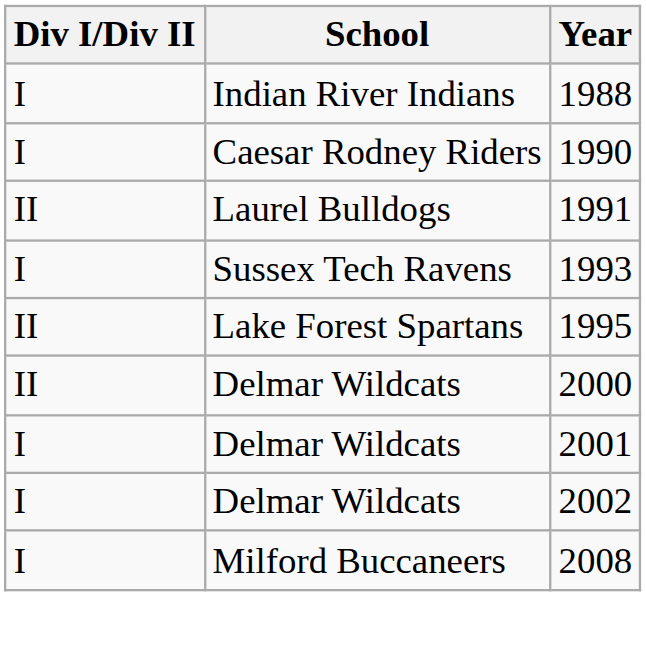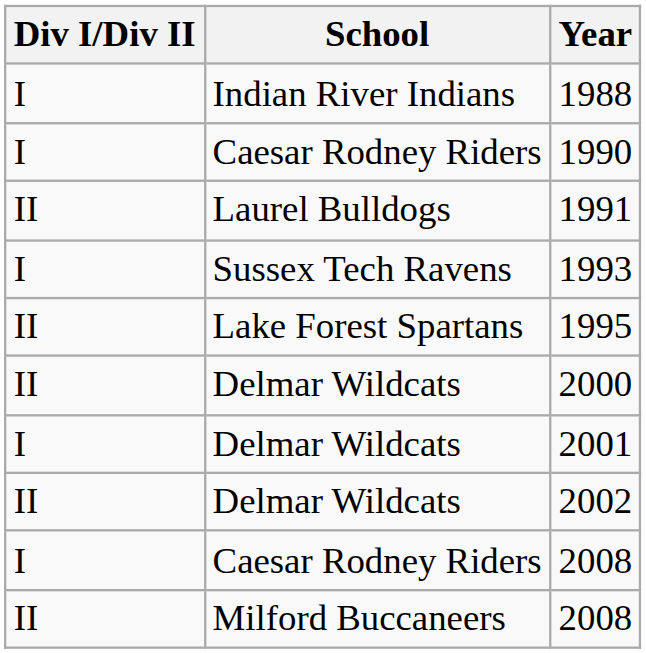 <table class="wikitable" style="float:left;">
 <tr style="white-space:nowrap;">
 <th>Div I/Div II</th>
 <th>School</th>
 <th>Year</th>
 </tr>
 <tr>
 <td>I</td>
 <td>Indian River Indians</td>
 <td>1988</td>
 </tr>
 <tr>
 <td>I</td>
 <td>Caesar Rodney Riders</td>
 <td>1990</td>
 </tr>
 <tr>
 <td>II</td>
 <td>Laurel Bulldogs</td>
 <td>1991</td>
 </tr>
 <tr>
 <td>I</td>
 <td>Sussex Tech Ravens</td>
 <td>1993</td>
 </tr>
 <tr>
 <td>II</td>
 <td>Lake Forest Spartans</td>
 <td>1995</td>
 </tr>
 <tr>
 <td>II</td>
 <td>Delmar Wildcats</td>
 <td>2000</td>
 </tr>
 <tr>
 <td>I</td>
 <td>Delmar Wildcats</td>
 <td>2001</td>
 </tr>
 <tr>
-<td>I</td>
+<td>II</td>
 <td>Delmar Wildcats</td>
 <td>2002</td>
 </tr>
 <tr>
 <td>I</td>
+<td>Caesar Rodney Riders</td>
+<td>2008</td>
+</tr>
+<tr>
+<td>II</td>
 <td>Milford Buccaneers</td>
 <td>2008</td>
 </tr>
 </table>
